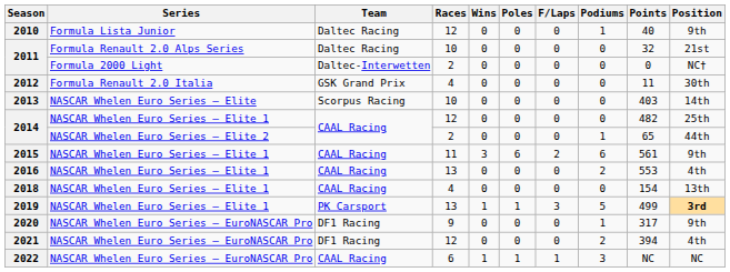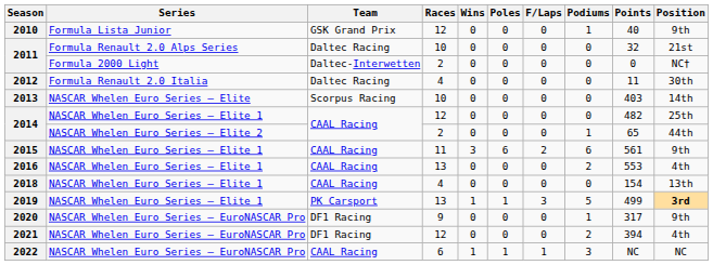 <table class="wikitable" style="font-size: 90%; text-align:center">
 <tr>
 <th>Season</th>
 <th>Series</th>
 <th>Team</th>
 <th>Races</th>
 <th>Wins</th>
 <th>Poles</th>
 <th>F/Laps</th>
 <th>Podiums</th>
 <th>Points</th>
 <th>Position</th>
 </tr>
 <tr>
 <th>2010</th>
 <td align=left><a href='#'>Formula Lista Junior</a></td>
-<td align=left>Daltec Racing</td>
+<td align="left">GSK Grand Prix</td>
 <td>12</td>
 <td>0</td>
 <td>0</td>
 <td>0</td>
 <td>1</td>
 <td>40</td>
 <td>9th</td>
 </tr>
 <tr>
 <th rowspan="2">2011</th>
 <td align=left><a href='#'>Formula Renault 2.0 Alps Series</a></td>
 <td align=left>Daltec Racing</td>
 <td>10</td>
 <td>0</td>
 <td>0</td>
 <td>0</td>
 <td>0</td>
 <td>32</td>
 <td>21st</td>
 </tr>
 <tr>
 <td align=left><a href='#'>Formula 2000 Light</a></td>
 <td align=left>Daltec-<a href='#'>Interwetten</a></td>
 <td>2</td>
 <td>0</td>
 <td>0</td>
 <td>0</td>
 <td>0</td>
 <td>0</td>
 <td>NC†</td>
 </tr>
 <tr>
 <th>2012</th>
 <td align="left"><a href='#'>Formula Renault 2.0 Italia</a></td>
-<td align="left">GSK Grand Prix</td>
+<td align=left>Daltec Racing</td>
 <td>4</td>
 <td>0</td>
 <td>0</td>
 <td>0</td>
 <td>0</td>
 <td>11</td>
 <td>30th</td>
 </tr>
 <tr>
 <th>2013</th>
 <td align=left><a href='#'>NASCAR Whelen Euro Series – Elite</a></td>
 <td align=left>Scorpus Racing</td>
 <td>10</td>
 <td>0</td>
 <td>0</td>
 <td>0</td>
 <td>0</td>
 <td>403</td>
 <td>14th</td>
 </tr>
 <tr>
 <th rowspan="2">2014</th>
 <td align=left><a href='#'>NASCAR Whelen Euro Series – Elite 1</a></td>
 <td rowspan="2" align=left><a href='#'>CAAL Racing</a></td>
 <td>12</td>
 <td>0</td>
 <td>0</td>
 <td>0</td>
 <td>0</td>
 <td>482</td>
 <td>25th</td>
 </tr>
 <tr>
 <td align=left><a href='#'>NASCAR Whelen Euro Series – Elite 2</a></td>
 <td>2</td>
 <td>0</td>
 <td>0</td>
 <td>0</td>
 <td>1</td>
 <td>65</td>
 <td>44th</td>
 </tr>
 <tr>
 <th>2015</th>
 <td align=left><a href='#'>NASCAR Whelen Euro Series – Elite 1</a></td>
 <td align=left><a href='#'>CAAL Racing</a></td>
 <td>11</td>
 <td>3</td>
 <td>6</td>
 <td>2</td>
 <td>6</td>
 <td>561</td>
 <td>9th</td>
 </tr>
 <tr>
 <th>2016</th>
 <td align=left><a href='#'>NASCAR Whelen Euro Series – Elite 1</a></td>
 <td align=left><a href='#'>CAAL Racing</a></td>
 <td>13</td>
 <td>0</td>
 <td>0</td>
 <td>0</td>
 <td>2</td>
 <td>553</td>
 <td>4th</td>
 </tr>
 <tr>
 <th>2018</th>
 <td align=left><a href='#'>NASCAR Whelen Euro Series – Elite 1</a></td>
 <td align=left><a href='#'>CAAL Racing</a></td>
 <td>4</td>
 <td>0</td>
 <td>0</td>
 <td>0</td>
 <td>0</td>
 <td>154</td>
 <td>13th</td>
 </tr>
 <tr>
 <th>2019</th>
 <td align=left><a href='#'>NASCAR Whelen Euro Series – Elite 1</a></td>
 <td align=left><a href='#'>PK Carsport</a></td>
 <td>13</td>
 <td>1</td>
 <td>1</td>
 <td>3</td>
 <td>5</td>
 <td>499</td>
 <th style="background:#FFDF9F"><strong>3rd</strong></th>
 </tr>
 <tr>
 <th>2020</th>
 <td align=left><a href='#'>NASCAR Whelen Euro Series – EuroNASCAR Pro</a></td>
 <td align=left>DF1 Racing</td>
 <td>9</td>
 <td>0</td>
 <td>0</td>
 <td>0</td>
 <td>1</td>
 <td>317</td>
 <td>9th</td>
 </tr>
 <tr>
 <th>2021</th>
 <td align=left><a href='#'>NASCAR Whelen Euro Series – EuroNASCAR Pro</a></td>
 <td align=left>DF1 Racing</td>
 <td>12</td>
 <td>0</td>
 <td>0</td>
 <td>0</td>
 <td>2</td>
 <td>394</td>
 <td>4th</td>
 </tr>
 <tr>
 <th>2022</th>
 <td align=left><a href='#'>NASCAR Whelen Euro Series – EuroNASCAR Pro</a></td>
 <td align=left><a href='#'>CAAL Racing</a></td>
 <td>6</td>
 <td>1</td>
 <td>1</td>
 <td>1</td>
 <td>3</td>
 <td>NC</td>
 <td>NC</td>
 </tr>
 </table>
